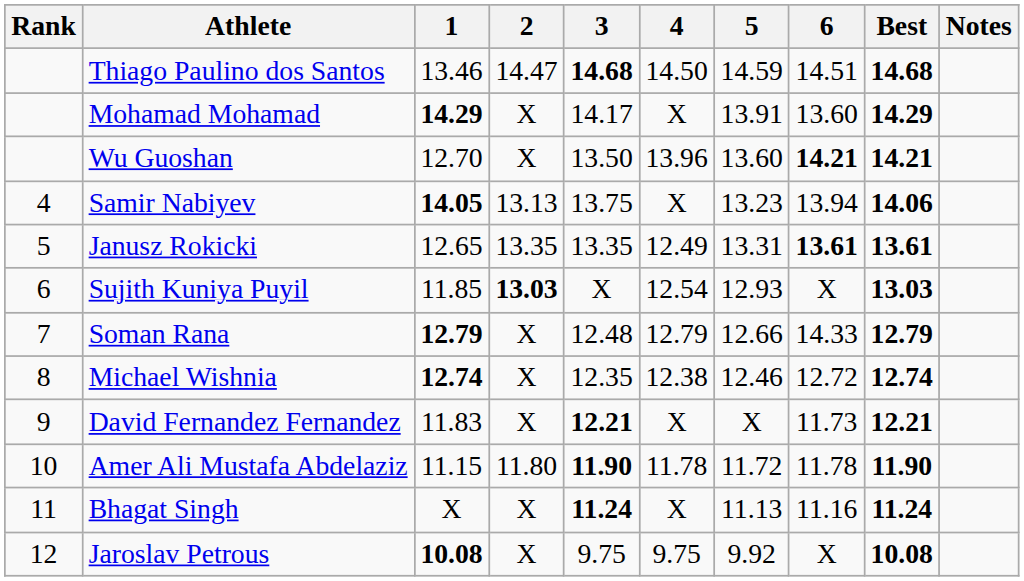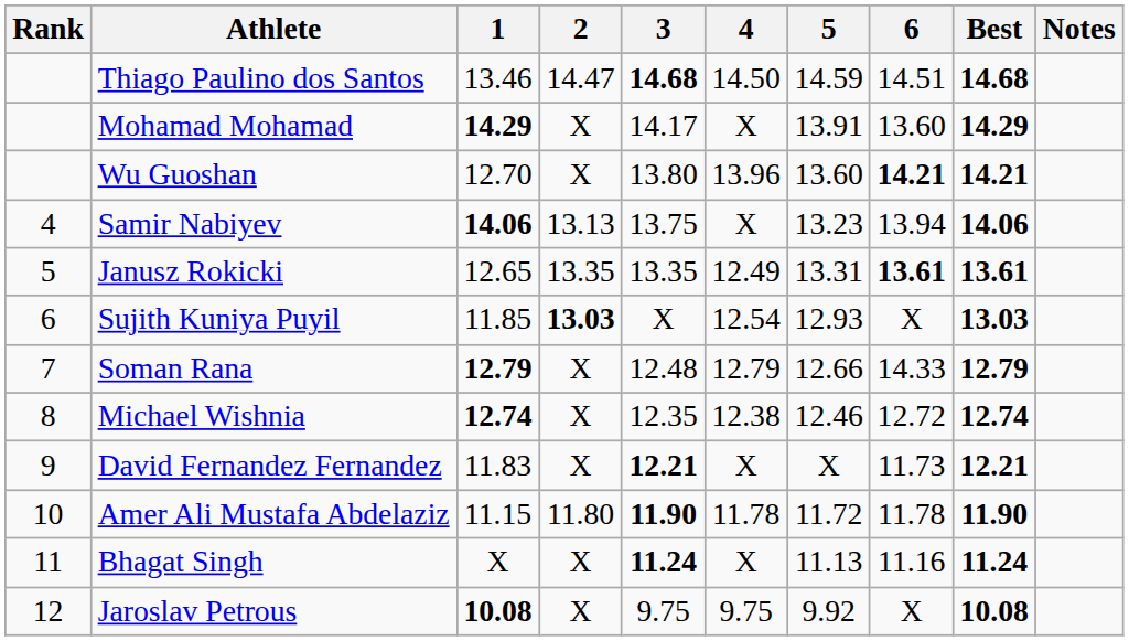 <table class="wikitable sortable" style="text-align:center">
 <tr>
 <th>Rank</th>
 <th>Athlete</th>
 <th>1</th>
 <th>2</th>
 <th>3</th>
 <th>4</th>
 <th>5</th>
 <th>6</th>
 <th>Best</th>
 <th>Notes</th>
 </tr>
 <tr>
 <td></td>
 <td style="text-align:left"><a href='#'>Thiago Paulino dos Santos</a><br></td>
 <td>13.46</td>
 <td>14.47</td>
 <td><strong>14.68</strong></td>
 <td>14.50</td>
 <td>14.59</td>
 <td>14.51</td>
 <td><strong>14.68</strong></td>
 <td></td>
 </tr>
 <tr>
 <td></td>
 <td style="text-align:left"><a href='#'>Mohamad Mohamad</a><br></td>
 <td><strong>14.29</strong></td>
 <td>X</td>
 <td>14.17</td>
 <td>X</td>
 <td>13.91</td>
 <td>13.60</td>
 <td><strong>14.29</strong></td>
 <td></td>
 </tr>
 <tr>
 <td></td>
 <td style="text-align:left"><a href='#'>Wu Guoshan</a><br></td>
 <td>12.70</td>
 <td>X</td>
-<td>13.50</td>
+<td>13.80</td>
 <td>13.96</td>
 <td>13.60</td>
 <td><strong>14.21</strong></td>
 <td><strong>14.21</strong></td>
 <td></td>
 </tr>
 <tr>
 <td>4</td>
 <td style="text-align:left"><a href='#'>Samir Nabiyev</a><br></td>
-<td><strong>14.05</strong></td>
+<td><strong>14.06</strong></td>
 <td>13.13</td>
 <td>13.75</td>
 <td>X</td>
 <td>13.23</td>
 <td>13.94</td>
 <td><strong>14.06</strong></td>
 <td></td>
 </tr>
 <tr>
 <td>5</td>
 <td style="text-align:left"><a href='#'>Janusz Rokicki</a><br></td>
 <td>12.65</td>
 <td>13.35</td>
 <td>13.35</td>
 <td>12.49</td>
 <td>13.31</td>
 <td><strong>13.61</strong></td>
 <td><strong>13.61</strong></td>
 <td></td>
 </tr>
 <tr>
 <td>6</td>
 <td style="text-align:left"><a href='#'>Sujith Kuniya Puyil</a><br></td>
 <td>11.85</td>
 <td><strong>13.03</strong></td>
 <td>X</td>
 <td>12.54</td>
 <td>12.93</td>
 <td>X</td>
 <td><strong>13.03</strong></td>
 <td></td>
 </tr>
 <tr>
 <td>7</td>
 <td style="text-align:left"><a href='#'>Soman Rana</a><br></td>
 <td><strong>12.79</strong></td>
 <td>X</td>
 <td>12.48</td>
 <td>12.79</td>
 <td>12.66</td>
 <td>14.33</td>
 <td><strong>12.79</strong></td>
 <td></td>
 </tr>
 <tr>
 <td>8</td>
 <td style="text-align:left"><a href='#'>Michael Wishnia</a><br></td>
 <td><strong>12.74</strong></td>
 <td>X</td>
 <td>12.35</td>
 <td>12.38</td>
 <td>12.46</td>
 <td>12.72</td>
 <td><strong>12.74</strong></td>
 <td></td>
 </tr>
 <tr>
 <td>9</td>
 <td style="text-align:left"><a href='#'>David Fernandez Fernandez</a><br></td>
 <td>11.83</td>
 <td>X</td>
 <td><strong>12.21</strong></td>
 <td>X</td>
 <td>X</td>
 <td>11.73</td>
 <td><strong>12.21</strong></td>
 <td></td>
 </tr>
 <tr>
 <td>10</td>
 <td style="text-align:left"><a href='#'>Amer Ali Mustafa Abdelaziz</a><br></td>
 <td>11.15</td>
 <td>11.80</td>
 <td><strong>11.90</strong></td>
 <td>11.78</td>
 <td>11.72</td>
 <td>11.78</td>
 <td><strong>11.90</strong></td>
 <td></td>
 </tr>
 <tr>
 <td>11</td>
 <td style="text-align:left"><a href='#'>Bhagat Singh</a><br></td>
 <td>X</td>
 <td>X</td>
 <td><strong>11.24</strong></td>
 <td>X</td>
 <td>11.13</td>
 <td>11.16</td>
 <td><strong>11.24</strong></td>
 <td></td>
 </tr>
 <tr>
 <td>12</td>
 <td style="text-align:left"><a href='#'>Jaroslav Petrous</a><br></td>
 <td><strong>10.08</strong></td>
 <td>X</td>
 <td>9.75</td>
 <td>9.75</td>
 <td>9.92</td>
 <td>X</td>
 <td><strong>10.08</strong></td>
 <td></td>
 </tr>
 </table>
